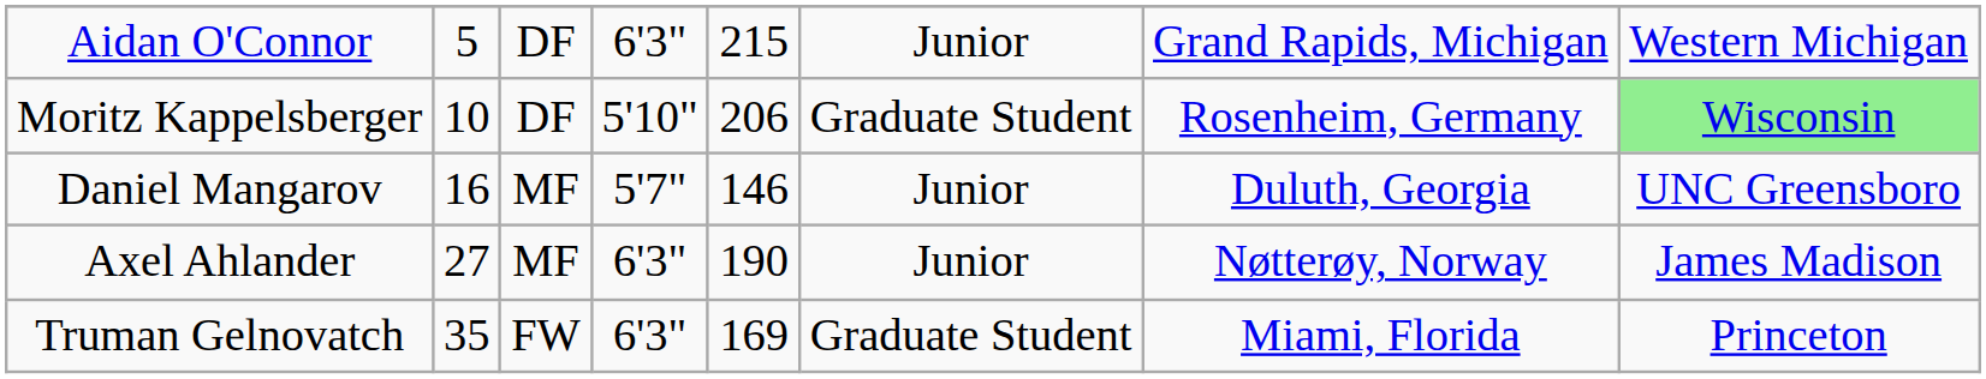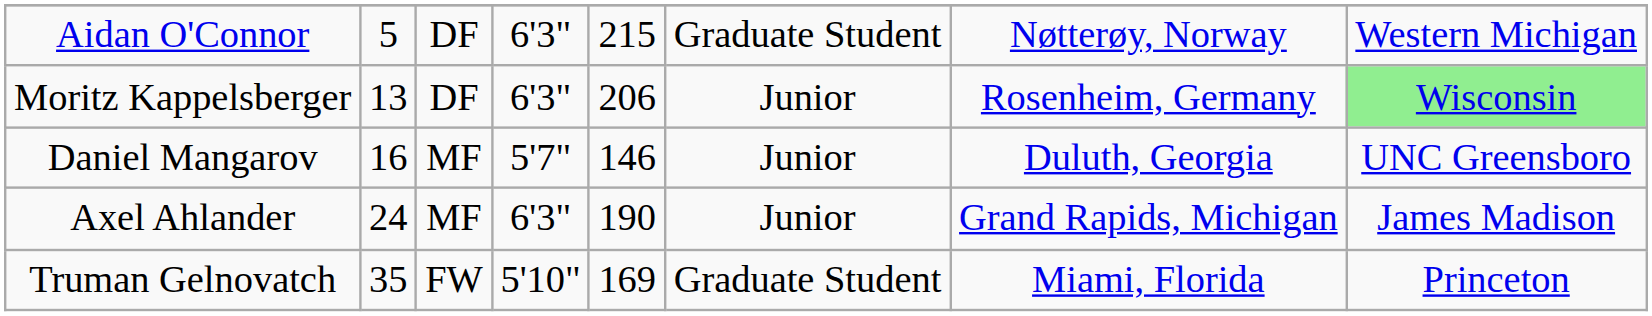 <table class="wikitable sortable" border="1" style="text-align:center;">
 <tr align=center>
 </tr>
 <tr>
 <td><a href='#'>Aidan O'Connor</a></td>
 <td>5</td>
 <td>DF</td>
 <td>6'3"</td>
 <td>215</td>
-<td>Junior</td>
-<td><a href='#'>Grand Rapids, Michigan</a></td>
+<td>Graduate Student</td>
+<td><a href='#'>Nøtterøy, Norway</a></td>
 <td><a href='#'>Western Michigan</a></td>
 </tr>
 <tr>
 <td>Moritz Kappelsberger</td>
-<td>10</td>
+<td>13</td>
 <td>DF</td>
-<td>5'10"</td>
+<td>6'3"</td>
 <td>206</td>
-<td>Graduate Student</td>
+<td>Junior</td>
 <td><a href='#'>Rosenheim, Germany</a></td>
 <td style="background: lightgreen;"><a href='#'>Wisconsin</a></td>
 </tr>
 <tr>
 <td>Daniel Mangarov</td>
 <td>16</td>
 <td>MF</td>
 <td>5'7"</td>
 <td>146</td>
 <td>Junior</td>
 <td><a href='#'>Duluth, Georgia</a></td>
 <td><a href='#'>UNC Greensboro</a></td>
 </tr>
 <tr>
 <td>Axel Ahlander</td>
-<td>27</td>
+<td>24</td>
 <td>MF</td>
 <td>6'3"</td>
 <td>190</td>
 <td>Junior</td>
-<td><a href='#'>Nøtterøy, Norway</a></td>
+<td><a href='#'>Grand Rapids, Michigan</a></td>
 <td><a href='#'>James Madison</a></td>
 </tr>
 <tr>
 <td>Truman Gelnovatch</td>
 <td>35</td>
 <td>FW</td>
-<td>6'3"</td>
+<td>5'10"</td>
 <td>169</td>
 <td>Graduate Student</td>
 <td><a href='#'>Miami, Florida</a></td>
 <td><a href='#'>Princeton</a></td>
 </tr>
 </table>
